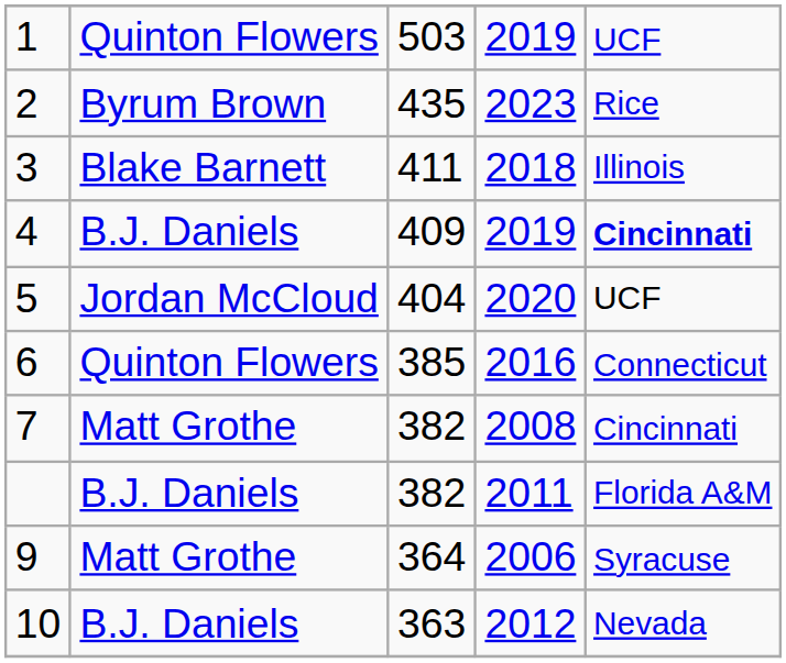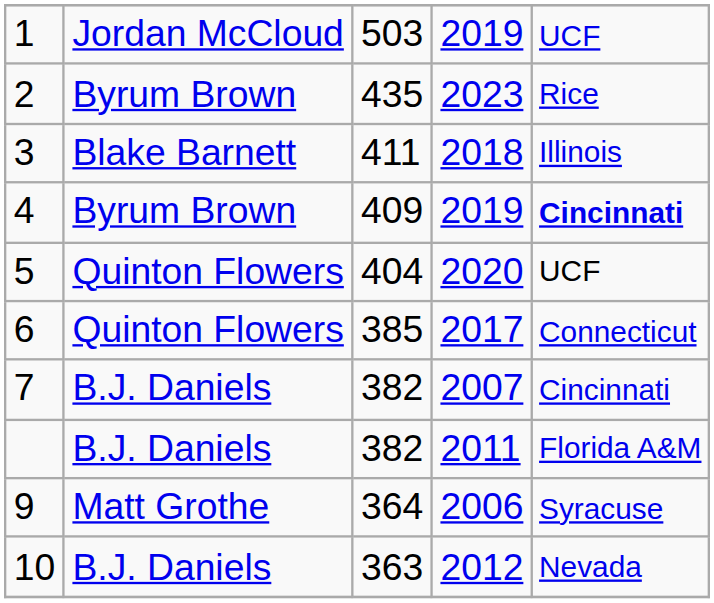 <table class="wikitable">
 <tr>
 </tr>
 <tr>
 <td>1</td>
-<td><a href='#'>Quinton Flowers</a></td>
+<td><a href='#'>Jordan McCloud</a></td>
 <td>503</td>
 <td><a href='#'>2019</a></td>
 <td style="font-size:80%;"><a href='#'>UCF</a></td>
 </tr>
 <tr>
 <td>2</td>
 <td><a href='#'>Byrum Brown</a></td>
 <td>435</td>
 <td><a href='#'>2023</a></td>
 <td style="font-size:80%;"><a href='#'>Rice</a></td>
 </tr>
 <tr>
 <td>3</td>
 <td><a href='#'>Blake Barnett</a></td>
 <td>411</td>
 <td><a href='#'>2018</a></td>
 <td style="font-size:80%;"><a href='#'>Illinois</a></td>
 </tr>
 <tr>
 <td>4</td>
-<td><a href='#'>B.J. Daniels</a></td>
+<td><a href='#'>Byrum Brown</a></td>
 <td>409</td>
 <td><a href='#'>2019</a></td>
 <td style="font-size:80%;"><strong><a href='#'>Cincinnati</a></strong></td>
 </tr>
 <tr>
 <td>5</td>
-<td><a href='#'>Jordan McCloud</a></td>
+<td><a href='#'>Quinton Flowers</a></td>
 <td>404</td>
 <td><a href='#'>2020</a></td>
 <td style="font-size:80%;">UCF</td>
 </tr>
 <tr>
 <td>6</td>
 <td><a href='#'>Quinton Flowers</a></td>
 <td>385</td>
-<td><a href='#'>2016</a></td>
+<td><a href='#'>2017</a></td>
 <td style="font-size:80%;"><a href='#'>Connecticut</a></td>
 </tr>
 <tr>
 <td>7</td>
-<td><a href='#'>Matt Grothe</a></td>
+<td><a href='#'>B.J. Daniels</a></td>
 <td>382</td>
-<td><a href='#'>2008</a></td>
+<td><a href='#'>2007</a></td>
 <td style="font-size:80%;"><a href='#'>Cincinnati</a></td>
 </tr>
 <tr>
 <td></td>
 <td><a href='#'>B.J. Daniels</a></td>
 <td>382</td>
 <td><a href='#'>2011</a></td>
 <td style="font-size:80%;"><a href='#'>Florida A&M</a></td>
 </tr>
 <tr>
 <td>9</td>
 <td><a href='#'>Matt Grothe</a></td>
 <td>364</td>
 <td><a href='#'>2006</a></td>
 <td style="font-size:80%;"><a href='#'>Syracuse</a></td>
 </tr>
 <tr>
 <td>10</td>
 <td><a href='#'>B.J. Daniels</a></td>
 <td>363</td>
 <td><a href='#'>2012</a></td>
 <td style="font-size:80%;"><a href='#'>Nevada</a></td>
 </tr>
 <tr>
 </tr>
 </table>
